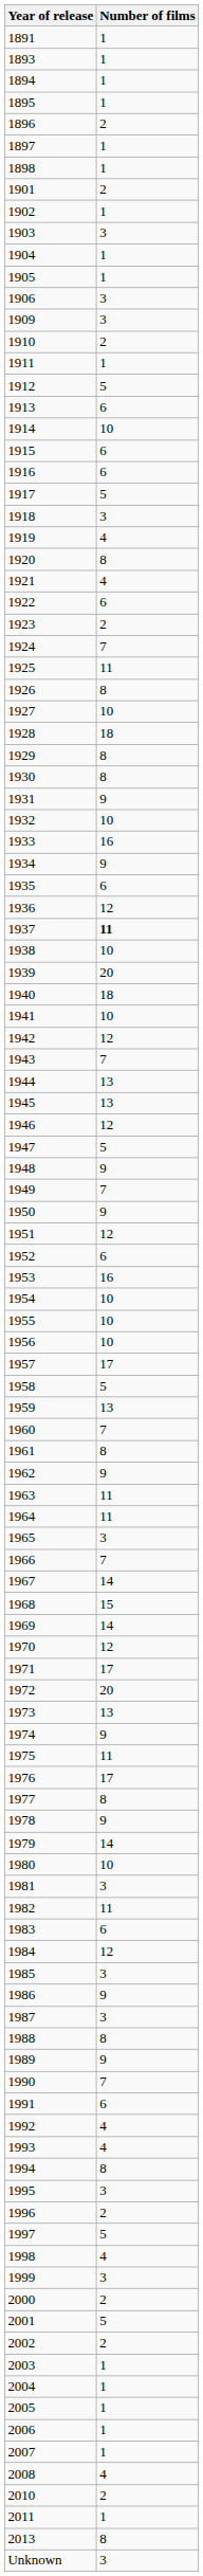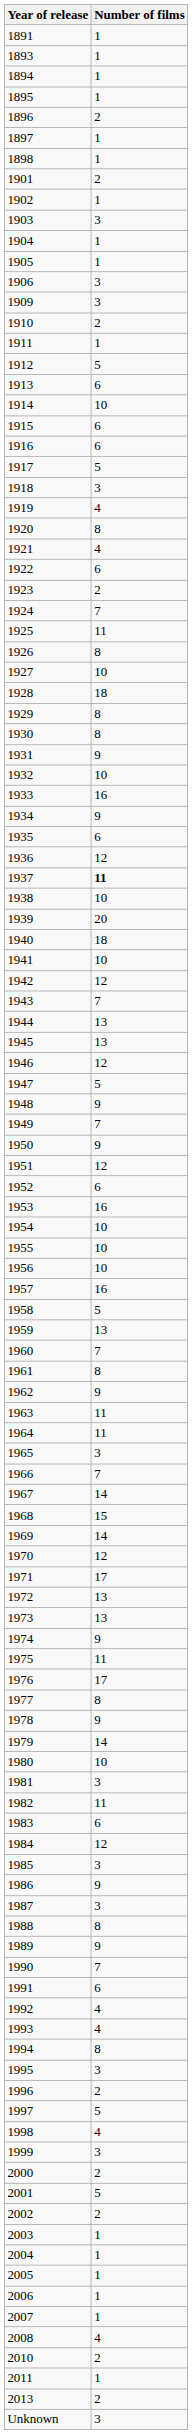 <table class="wikitable sortable mw-collapsible mw-collapsed">
 <tr>
 <th>Year of release</th>
 <th>Number of films</th>
 </tr>
 <tr>
 <td>1891</td>
 <td>1</td>
 </tr>
 <tr>
 <td>1893</td>
 <td>1</td>
 </tr>
 <tr>
 <td>1894</td>
 <td>1</td>
 </tr>
 <tr>
 <td>1895</td>
 <td>1</td>
 </tr>
 <tr>
 <td>1896</td>
 <td>2</td>
 </tr>
 <tr>
 <td>1897</td>
 <td>1</td>
 </tr>
 <tr>
 <td>1898</td>
 <td>1</td>
 </tr>
 <tr>
 <td>1901</td>
 <td>2</td>
 </tr>
 <tr>
 <td>1902</td>
 <td>1</td>
 </tr>
 <tr>
 <td>1903</td>
 <td>3</td>
 </tr>
 <tr>
 <td>1904</td>
 <td>1</td>
 </tr>
 <tr>
 <td>1905</td>
 <td>1</td>
 </tr>
 <tr>
 <td>1906</td>
 <td>3</td>
 </tr>
 <tr>
 <td>1909</td>
 <td>3</td>
 </tr>
 <tr>
 <td>1910</td>
 <td>2</td>
 </tr>
 <tr>
 <td>1911</td>
 <td>1</td>
 </tr>
 <tr>
 <td>1912</td>
 <td>5</td>
 </tr>
 <tr>
 <td>1913</td>
 <td>6</td>
 </tr>
 <tr>
 <td>1914</td>
 <td>10</td>
 </tr>
 <tr>
 <td>1915</td>
 <td>6</td>
 </tr>
 <tr>
 <td>1916</td>
 <td>6</td>
 </tr>
 <tr>
 <td>1917</td>
 <td>5</td>
 </tr>
 <tr>
 <td>1918</td>
 <td>3</td>
 </tr>
 <tr>
 <td>1919</td>
 <td>4</td>
 </tr>
 <tr>
 <td>1920</td>
 <td>8</td>
 </tr>
 <tr>
 <td>1921</td>
 <td>4</td>
 </tr>
 <tr>
 <td>1922</td>
 <td>6</td>
 </tr>
 <tr>
 <td>1923</td>
 <td>2</td>
 </tr>
 <tr>
 <td>1924</td>
 <td>7</td>
 </tr>
 <tr>
 <td>1925</td>
 <td>11</td>
 </tr>
 <tr>
 <td>1926</td>
 <td>8</td>
 </tr>
 <tr>
 <td>1927</td>
 <td>10</td>
 </tr>
 <tr>
 <td>1928</td>
 <td>18</td>
 </tr>
 <tr>
 <td>1929</td>
 <td>8</td>
 </tr>
 <tr>
 <td>1930</td>
 <td>8</td>
 </tr>
 <tr>
 <td>1931</td>
 <td>9</td>
 </tr>
 <tr>
 <td>1932</td>
 <td>10</td>
 </tr>
 <tr>
 <td>1933</td>
 <td>16</td>
 </tr>
 <tr>
 <td>1934</td>
 <td>9</td>
 </tr>
 <tr>
 <td>1935</td>
 <td>6</td>
 </tr>
 <tr>
 <td>1936</td>
 <td>12</td>
 </tr>
 <tr>
 <td>1937</td>
 <td><strong>11</strong></td>
 </tr>
 <tr>
 <td>1938</td>
 <td>10</td>
 </tr>
 <tr>
 <td>1939</td>
 <td>20</td>
 </tr>
 <tr>
 <td>1940</td>
 <td>18</td>
 </tr>
 <tr>
 <td>1941</td>
 <td>10</td>
 </tr>
 <tr>
 <td>1942</td>
 <td>12</td>
 </tr>
 <tr>
 <td>1943</td>
 <td>7</td>
 </tr>
 <tr>
 <td>1944</td>
 <td>13</td>
 </tr>
 <tr>
 <td>1945</td>
 <td>13</td>
 </tr>
 <tr>
 <td>1946</td>
 <td>12</td>
 </tr>
 <tr>
 <td>1947</td>
 <td>5</td>
 </tr>
 <tr>
 <td>1948</td>
 <td>9</td>
 </tr>
 <tr>
 <td>1949</td>
 <td>7</td>
 </tr>
 <tr>
 <td>1950</td>
 <td>9</td>
 </tr>
 <tr>
 <td>1951</td>
 <td>12</td>
 </tr>
 <tr>
 <td>1952</td>
 <td>6</td>
 </tr>
 <tr>
 <td>1953</td>
 <td>16</td>
 </tr>
 <tr>
 <td>1954</td>
 <td>10</td>
 </tr>
 <tr>
 <td>1955</td>
 <td>10</td>
 </tr>
 <tr>
 <td>1956</td>
 <td>10</td>
 </tr>
 <tr>
 <td>1957</td>
-<td>17</td>
+<td>16</td>
 </tr>
 <tr>
 <td>1958</td>
 <td>5</td>
 </tr>
 <tr>
 <td>1959</td>
 <td>13</td>
 </tr>
 <tr>
 <td>1960</td>
 <td>7</td>
 </tr>
 <tr>
 <td>1961</td>
 <td>8</td>
 </tr>
 <tr>
 <td>1962</td>
 <td>9</td>
 </tr>
 <tr>
 <td>1963</td>
 <td>11</td>
 </tr>
 <tr>
 <td>1964</td>
 <td>11</td>
 </tr>
 <tr>
 <td>1965</td>
 <td>3</td>
 </tr>
 <tr>
 <td>1966</td>
 <td>7</td>
 </tr>
 <tr>
 <td>1967</td>
 <td>14</td>
 </tr>
 <tr>
 <td>1968</td>
 <td>15</td>
 </tr>
 <tr>
 <td>1969</td>
 <td>14</td>
 </tr>
 <tr>
 <td>1970</td>
 <td>12</td>
 </tr>
 <tr>
 <td>1971</td>
 <td>17</td>
 </tr>
 <tr>
 <td>1972</td>
-<td>20</td>
+<td>13</td>
 </tr>
 <tr>
 <td>1973</td>
 <td>13</td>
 </tr>
 <tr>
 <td>1974</td>
 <td>9</td>
 </tr>
 <tr>
 <td>1975</td>
 <td>11</td>
 </tr>
 <tr>
 <td>1976</td>
 <td>17</td>
 </tr>
 <tr>
 <td>1977</td>
 <td>8</td>
 </tr>
 <tr>
 <td>1978</td>
 <td>9</td>
 </tr>
 <tr>
 <td>1979</td>
 <td>14</td>
 </tr>
 <tr>
 <td>1980</td>
 <td>10</td>
 </tr>
 <tr>
 <td>1981</td>
 <td>3</td>
 </tr>
 <tr>
 <td>1982</td>
 <td>11</td>
 </tr>
 <tr>
 <td>1983</td>
 <td>6</td>
 </tr>
 <tr>
 <td>1984</td>
 <td>12</td>
 </tr>
 <tr>
 <td>1985</td>
 <td>3</td>
 </tr>
 <tr>
 <td>1986</td>
 <td>9</td>
 </tr>
 <tr>
 <td>1987</td>
 <td>3</td>
 </tr>
 <tr>
 <td>1988</td>
 <td>8</td>
 </tr>
 <tr>
 <td>1989</td>
 <td>9</td>
 </tr>
 <tr>
 <td>1990</td>
 <td>7</td>
 </tr>
 <tr>
 <td>1991</td>
 <td>6</td>
 </tr>
 <tr>
 <td>1992</td>
 <td>4</td>
 </tr>
 <tr>
 <td>1993</td>
 <td>4</td>
 </tr>
 <tr>
 <td>1994</td>
 <td>8</td>
 </tr>
 <tr>
 <td>1995</td>
 <td>3</td>
 </tr>
 <tr>
 <td>1996</td>
 <td>2</td>
 </tr>
 <tr>
 <td>1997</td>
 <td>5</td>
 </tr>
 <tr>
 <td>1998</td>
 <td>4</td>
 </tr>
 <tr>
 <td>1999</td>
 <td>3</td>
 </tr>
 <tr>
 <td>2000</td>
 <td>2</td>
 </tr>
 <tr>
 <td>2001</td>
 <td>5</td>
 </tr>
 <tr>
 <td>2002</td>
 <td>2</td>
 </tr>
 <tr>
 <td>2003</td>
 <td>1</td>
 </tr>
 <tr>
 <td>2004</td>
 <td>1</td>
 </tr>
 <tr>
 <td>2005</td>
 <td>1</td>
 </tr>
 <tr>
 <td>2006</td>
 <td>1</td>
 </tr>
 <tr>
 <td>2007</td>
 <td>1</td>
 </tr>
 <tr>
 <td>2008</td>
 <td>4</td>
 </tr>
 <tr>
 <td>2010</td>
 <td>2</td>
 </tr>
 <tr>
 <td>2011</td>
 <td>1</td>
 </tr>
 <tr>
 <td>2013</td>
-<td>8</td>
+<td>2</td>
 </tr>
 <tr>
 <td>Unknown</td>
 <td>3</td>
 </tr>
 </table>
